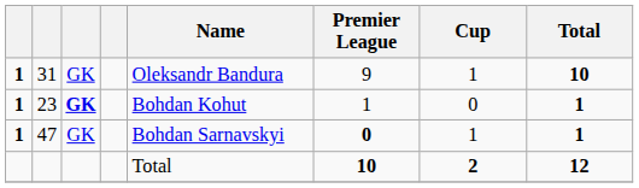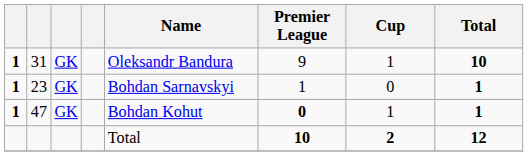 <table class="wikitable" style="text-align:center">
 <tr>
 <th width=15></th>
 <th width=15></th>
 <th width=15></th>
 <th width=15></th>
 <th width=145>Name</th>
 <th width=80><strong>Premier League</strong></th>
 <th width=80><strong>Cup</strong></th>
 <th width=80>Total</th>
 </tr>
 <tr>
 <td><strong>1</strong></td>
 <td>31</td>
 <td><a href='#'>GK</a></td>
 <td></td>
 <td align=left><a href='#'>Oleksandr Bandura</a></td>
 <td>9</td>
 <td>1</td>
 <td><strong>10</strong></td>
 </tr>
 <tr>
 <td><strong>1</strong></td>
 <td>23</td>
-<td><strong><a href='#'>GK</a></strong></td>
+<td><a href='#'>GK</a></td>
 <td></td>
-<td align=left><a href='#'>Bohdan Kohut</a></td>
+<td align=left><a href='#'>Bohdan Sarnavskyi</a></td>
 <td>1</td>
 <td>0</td>
 <td><strong>1</strong></td>
 </tr>
 <tr>
 <td><strong>1</strong></td>
 <td>47</td>
 <td><a href='#'>GK</a></td>
 <td></td>
-<td align=left><a href='#'>Bohdan Sarnavskyi</a></td>
+<td align=left><a href='#'>Bohdan Kohut</a></td>
 <td><strong>0</strong></td>
 <td>1</td>
 <td><strong>1</strong></td>
 </tr>
 <tr>
 <td></td>
 <td></td>
 <td></td>
 <td></td>
 <td align=left>Total</td>
 <td><strong>10</strong></td>
 <td><strong>2</strong></td>
 <td><strong>12</strong></td>
 </tr>
 <tr>
 </tr>
 </table>
